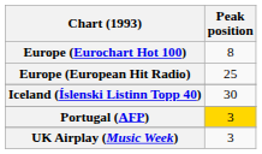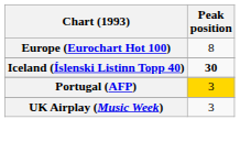 <table class="wikitable sortable plainrowheaders" style="text-align:center">
 <tr>
 <th>Chart (1993)</th>
 <th>Peak<br>position</th>
 </tr>
 <tr>
 <th scope="row">Europe (<a href='#'>Eurochart Hot 100</a>)</th>
 <td>8</td>
 </tr>
 <tr>
-<th scope="row">Europe (European Hit Radio)</th>
-<td>25</td>
-</tr>
-<tr>
 </tr>
 <tr>
 <th scope="row">Iceland (<a href='#'>Íslenski Listinn Topp 40</a>)</th>
-<td>30</td>
+<td><strong>30</strong></td>
 </tr>
 <tr>
 </tr>
 <tr>
 </tr>
 <tr>
 </tr>
 <tr>
 <th scope="row">Portugal (<a href='#'>AFP</a>)</th>
 <td style="background: gold;">3</td>
 </tr>
 <tr>
 </tr>
 <tr>
 <th scope="row">UK Airplay (<em><a href='#'>Music Week</a></em>)</th>
 <td>3</td>
 </tr>
 </table>
